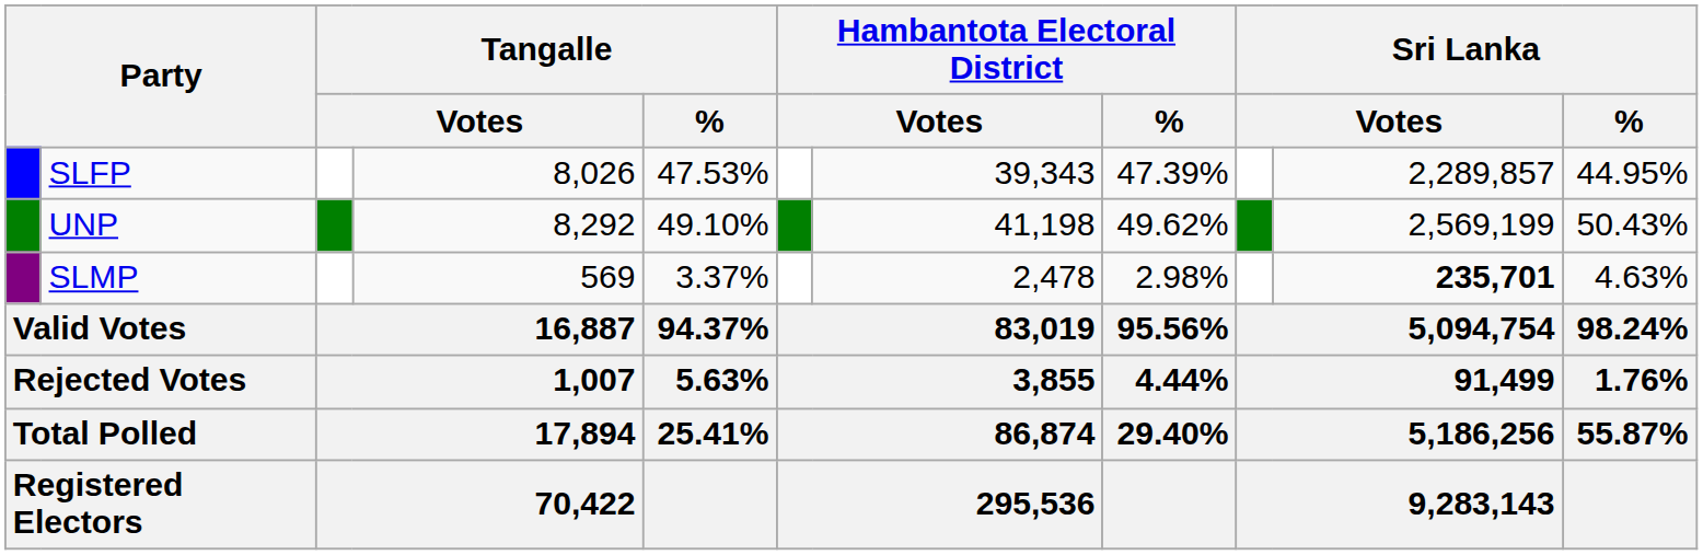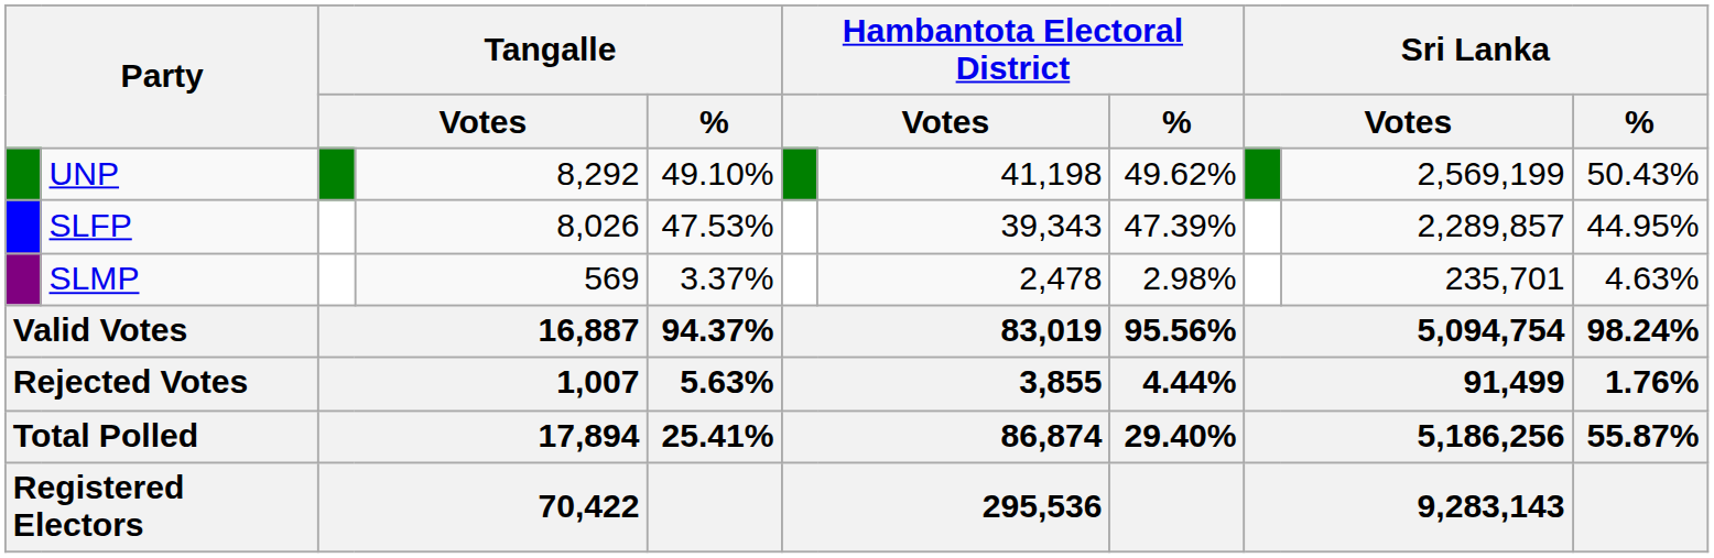 <table class="wikitable">
 <tr>
 <th colspan="2" width="144px"rowspan="2">Party</th>
 <th colspan="3" width="216px">Tangalle</th>
 <th colspan="3" width="216px"><a href='#'>Hambantota Electoral District</a></th>
 <th colspan="3" width="216px">Sri Lanka</th>
 </tr>
 <tr>
 <th colspan="2" width="144px">Votes</th>
 <th>%</th>
 <th colspan="2" width="144px">Votes</th>
 <th>%</th>
 <th colspan="2" width="144px">Votes</th>
 <th>%</th>
 </tr>
 <tr>
+<td style="background-color:green;" width="10px"></td>
+<td style="text-align:left;"><a href='#'>UNP</a></td>
+<td style="background-color:green;" width="10px"></td>
+<td style="text-align:right;">8,292</td>
+<td style="text-align:right;">49.10%</td>
+<td style="background-color:green;" width="10px"></td>
+<td style="text-align:right;">41,198</td>
+<td style="text-align:right;">49.62%</td>
+<td style="background-color:green;" width="10px"></td>
+<td style="text-align:right;">2,569,199</td>
+<td style="text-align:right;">50.43%</td>
+</tr>
+<tr>
 <td style="background-color:blue;" width="10px"></td>
 <td style="text-align:left;"><a href='#'>SLFP</a></td>
 <td style="background-color:white;" width="10px"></td>
 <td style="text-align:right;">8,026</td>
 <td style="text-align:right;">47.53%</td>
 <td style="background-color:white;" width="10px"></td>
 <td style="text-align:right;">39,343</td>
 <td style="text-align:right;">47.39%</td>
 <td style="background-color:white;" width="10px"></td>
 <td style="text-align:right;">2,289,857</td>
 <td style="text-align:right;">44.95%</td>
 </tr>
 <tr>
-<td style="background-color:green;" width="10px"></td>
-<td style="text-align:left;"><a href='#'>UNP</a></td>
-<td style="background-color:green;" width="10px"></td>
-<td style="text-align:right;">8,292</td>
-<td style="text-align:right;">49.10%</td>
-<td style="background-color:green;" width="10px"></td>
-<td style="text-align:right;">41,198</td>
-<td style="text-align:right;">49.62%</td>
-<td style="background-color:green;" width="10px"></td>
-<td style="text-align:right;">2,569,199</td>
-<td style="text-align:right;">50.43%</td>
-</tr>
-<tr>
 <td style="background-color:purple;" width="10px"></td>
 <td style="text-align:left;"><a href='#'>SLMP</a></td>
 <td style="background-color:white;" width="10px"></td>
 <td style="text-align:right;">569</td>
 <td style="text-align:right;">3.37%</td>
 <td style="background-color:white;" width="10px"></td>
 <td style="text-align:right;">2,478</td>
 <td style="text-align:right;">2.98%</td>
 <td style="background-color:white;" width="10px"></td>
-<td style="text-align:right;"><strong>235,701</strong></td>
+<td style="text-align:right;">235,701</td>
 <td style="text-align:right;">4.63%</td>
 </tr>
 <tr>
 <th colspan="2" width="144px"style="text-align:left;">Valid Votes</th>
 <th style="text-align:right;"colspan="2" width="144px">16,887</th>
 <th style="text-align:right;">94.37%</th>
 <th style="text-align:right;"colspan="2" width="144px">83,019</th>
 <th style="text-align:right;">95.56%</th>
 <th style="text-align:right;"colspan="2" width="144px">5,094,754</th>
 <th style="text-align:right;">98.24%</th>
 </tr>
 <tr>
 <th colspan="2" width="144px"style="text-align:left;">Rejected Votes</th>
 <th style="text-align:right;"colspan="2" width="144px">1,007</th>
 <th style="text-align:right;">5.63%</th>
 <th style="text-align:right;"colspan="2" width="144px">3,855</th>
 <th style="text-align:right;">4.44%</th>
 <th style="text-align:right;"colspan="2" width="144px">91,499</th>
 <th style="text-align:right;">1.76%</th>
 </tr>
 <tr>
 <th colspan="2" width="144px"style="text-align:left;">Total Polled</th>
 <th style="text-align:right;"colspan="2" width="144px">17,894</th>
 <th style="text-align:right;">25.41%</th>
 <th style="text-align:right;"colspan="2" width="144px">86,874</th>
 <th style="text-align:right;">29.40%</th>
 <th style="text-align:right;"colspan="2" width="144px">5,186,256</th>
 <th style="text-align:right;">55.87%</th>
 </tr>
 <tr>
 <th colspan="2" width="144px"style="text-align:left;">Registered Electors</th>
 <th style="text-align:right;"colspan="2" width="144px">70,422</th>
 <th></th>
 <th style="text-align:right;"colspan="2" width="144px">295,536</th>
 <th></th>
 <th style="text-align:right;"colspan="2" width="144px">9,283,143</th>
 <th></th>
 </tr>
 </table>
